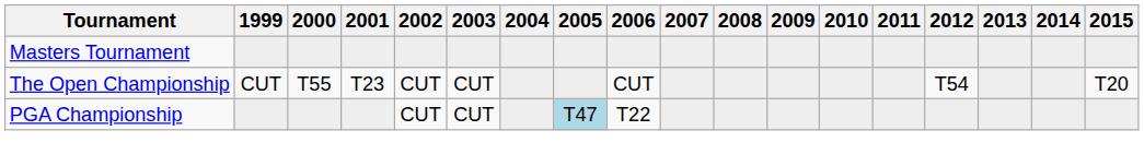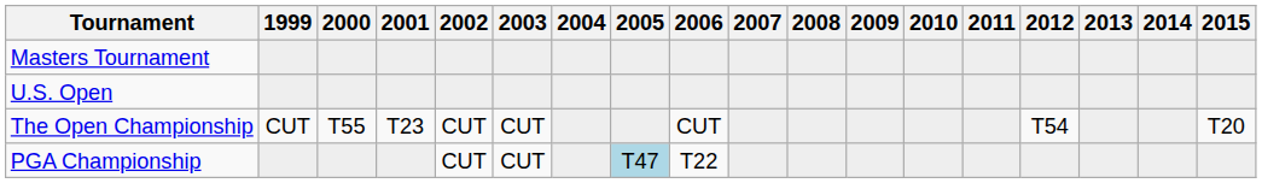 <table class="wikitable" style="font-size:95%;text-align:center;">
 <tr>
 <th>Tournament</th>
 <th>1999</th>
 <th>2000</th>
 <th>2001</th>
 <th>2002</th>
 <th>2003</th>
 <th>2004</th>
 <th>2005</th>
 <th>2006</th>
 <th>2007</th>
 <th>2008</th>
 <th>2009</th>
 <th>2010</th>
 <th>2011</th>
 <th>2012</th>
 <th>2013</th>
 <th>2014</th>
 <th>2015</th>
 </tr>
 <tr>
 <td align=left><a href='#'>Masters Tournament</a></td>
+<td style="background:#eeeeee;"></td>
+<td style="background:#eeeeee;"></td>
+<td style="background:#eeeeee;"></td>
+<td style="background:#eeeeee;"></td>
+<td style="background:#eeeeee;"></td>
+<td style="background:#eeeeee;"></td>
+<td style="background:#eeeeee;"></td>
+<td style="background:#eeeeee;"></td>
+<td style="background:#eeeeee;"></td>
+<td style="background:#eeeeee;"></td>
+<td style="background:#eeeeee;"></td>
+<td style="background:#eeeeee;"></td>
+<td style="background:#eeeeee;"></td>
+<td style="background:#eeeeee;"></td>
+<td style="background:#eeeeee;"></td>
+<td style="background:#eeeeee;"></td>
+<td style="background:#eeeeee;"></td>
+</tr>
+<tr>
+<td align=left><a href='#'>U.S. Open</a></td>
 <td style="background:#eeeeee;"></td>
 <td style="background:#eeeeee;"></td>
 <td style="background:#eeeeee;"></td>
 <td style="background:#eeeeee;"></td>
 <td style="background:#eeeeee;"></td>
 <td style="background:#eeeeee;"></td>
 <td style="background:#eeeeee;"></td>
 <td style="background:#eeeeee;"></td>
 <td style="background:#eeeeee;"></td>
 <td style="background:#eeeeee;"></td>
 <td style="background:#eeeeee;"></td>
 <td style="background:#eeeeee;"></td>
 <td style="background:#eeeeee;"></td>
 <td style="background:#eeeeee;"></td>
 <td style="background:#eeeeee;"></td>
 <td style="background:#eeeeee;"></td>
 <td style="background:#eeeeee;"></td>
 </tr>
 <tr>
 <td align=left><a href='#'>The Open Championship</a></td>
 <td>CUT</td>
 <td>T55</td>
 <td>T23</td>
 <td>CUT</td>
 <td>CUT</td>
 <td style="background:#eeeeee;"></td>
 <td style="background:#eeeeee;"></td>
 <td>CUT</td>
 <td style="background:#eeeeee;"></td>
 <td style="background:#eeeeee;"></td>
 <td style="background:#eeeeee;"></td>
 <td style="background:#eeeeee;"></td>
 <td style="background:#eeeeee;"></td>
 <td>T54</td>
 <td style="background:#eeeeee;"></td>
 <td style="background:#eeeeee;"></td>
 <td>T20</td>
 </tr>
 <tr>
 <td align=left><a href='#'>PGA Championship</a></td>
 <td style="background:#eeeeee;"></td>
 <td style="background:#eeeeee;"></td>
 <td style="background:#eeeeee;"></td>
 <td>CUT</td>
 <td>CUT</td>
 <td style="background:#eeeeee;"></td>
 <td style="background: lightblue;">T47</td>
 <td>T22</td>
 <td style="background:#eeeeee;"></td>
 <td style="background:#eeeeee;"></td>
 <td style="background:#eeeeee;"></td>
 <td style="background:#eeeeee;"></td>
 <td style="background:#eeeeee;"></td>
 <td style="background:#eeeeee;"></td>
 <td style="background:#eeeeee;"></td>
 <td style="background:#eeeeee;"></td>
 <td style="background:#eeeeee;"></td>
 </tr>
 </table>
